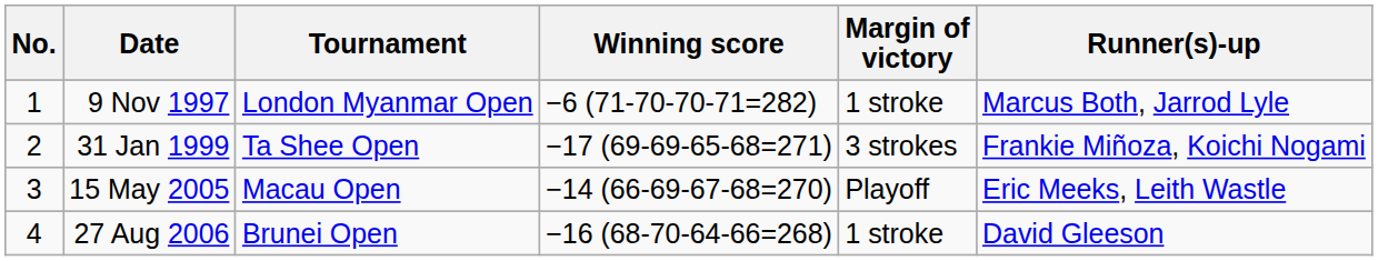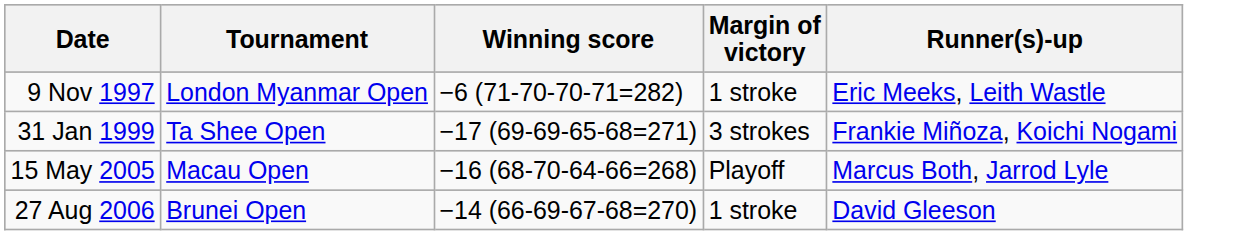 <table class="wikitable" style="font-size:95%;">
 <tr>
-<th>No.</th>
 <th>Date</th>
 <th>Tournament</th>
 <th>Winning score</th>
 <th>Margin of<br>victory</th>
 <th>Runner(s)-up</th>
 </tr>
 <tr>
-<td align=center>1</td>
 <td align=right>9 Nov <a href='#'>1997</a></td>
 <td><a href='#'>London Myanmar Open</a></td>
 <td>−6 (71-70-70-71=282)</td>
 <td>1 stroke</td>
-<td> <a href='#'>Marcus Both</a>,  <a href='#'>Jarrod Lyle</a></td>
+<td> <a href='#'>Eric Meeks</a>,  <a href='#'>Leith Wastle</a></td>
 </tr>
 <tr>
-<td align=center>2</td>
 <td align=right>31 Jan <a href='#'>1999</a></td>
 <td><a href='#'>Ta Shee Open</a></td>
 <td>−17 (69-69-65-68=271)</td>
 <td>3 strokes</td>
 <td> <a href='#'>Frankie Miñoza</a>,  <a href='#'>Koichi Nogami</a></td>
 </tr>
 <tr>
-<td align=center>3</td>
 <td align=right>15 May <a href='#'>2005</a></td>
 <td><a href='#'>Macau Open</a></td>
-<td>−14 (66-69-67-68=270)</td>
+<td>−16 (68-70-64-66=268)</td>
 <td>Playoff</td>
-<td> <a href='#'>Eric Meeks</a>,  <a href='#'>Leith Wastle</a></td>
+<td> <a href='#'>Marcus Both</a>,  <a href='#'>Jarrod Lyle</a></td>
 </tr>
 <tr>
-<td align=center>4</td>
 <td align=right>27 Aug <a href='#'>2006</a></td>
 <td><a href='#'>Brunei Open</a></td>
-<td>−16 (68-70-64-66=268)</td>
+<td>−14 (66-69-67-68=270)</td>
 <td>1 stroke</td>
 <td> <a href='#'>David Gleeson</a></td>
 </tr>
 </table>
